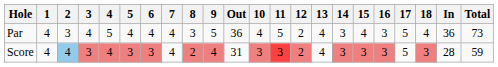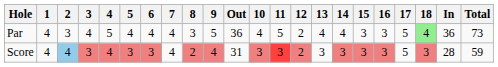 <table class="wikitable" style="text-align:center; font-size: 95%;">
 <tr>
 <th align="left">Hole</th>
 <th style="width:20px">1</th>
 <th style="width:20px">2</th>
 <th style="width:20px">3</th>
 <th style="width:20px">4</th>
 <th style="width:20px">5</th>
 <th style="width:20px">6</th>
 <th style="width:20px">7</th>
 <th style="width:20px">8</th>
 <th style="width:20px">9</th>
 <th style="width:25px">Out</th>
 <th style="width:20px">10</th>
 <th style="width:20px">11</th>
 <th style="width:20px">12</th>
 <th style="width:20px">13</th>
 <th style="width:20px">14</th>
 <th style="width:20px">15</th>
 <th style="width:20px">16</th>
 <th style="width:20px">17</th>
 <th style="width:20px">18</th>
 <th style="width:25px">In</th>
 <th style="width:35px">Total</th>
 </tr>
 <tr>
 <td align="left">Par</td>
 <td>4</td>
 <td>3</td>
 <td>4</td>
 <td>5</td>
 <td>4</td>
 <td>4</td>
 <td>4</td>
 <td>3</td>
 <td>5</td>
 <td>36</td>
 <td>4</td>
 <td>5</td>
 <td>2</td>
 <td>4</td>
-<td>3</td>
 <td>4</td>
 <td>3</td>
+<td>3</td>
 <td>5</td>
-<td>4</td>
+<td style="background: lightgreen;">4</td>
 <td>36</td>
 <td>73</td>
 </tr>
 <tr>
 <td align="left">Score</td>
 <td>4</td>
 <td style="background:#93ccea;">4</td>
 <td style="background:#f08080;">3</td>
 <td style="background:#f08080;">4</td>
 <td style="background:#f08080;">3</td>
 <td style="background:#f08080;">3</td>
 <td>4</td>
 <td style="background:#f08080;">2</td>
 <td style="background:#f08080;">4</td>
 <td>31</td>
 <td style="background:#f08080;">3</td>
 <td style="background:#ff4040;">3</td>
 <td style="background:#f08080;">2</td>
-<td>4</td>
+<td>3</td>
 <td style="background:#f08080;">3</td>
 <td style="background:#f08080;">3</td>
 <td style="background:#f08080;">3</td>
 <td>5</td>
 <td style="background:#f08080;">3</td>
 <td>28</td>
 <td>59</td>
 </tr>
 </table>
